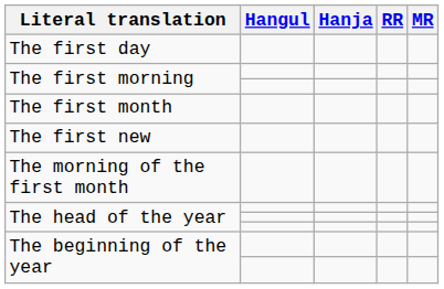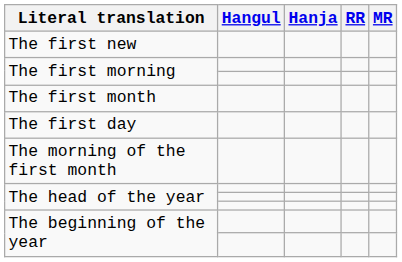 <table class="wikitable" style="width:50%;">
 <tr>
 <th>Literal translation</th>
 <th><a href='#'>Hangul</a></th>
 <th><a href='#'>Hanja</a></th>
 <th><a href='#'>RR</a></th>
 <th><a href='#'>MR</a></th>
 </tr>
 <tr>
-<td>The first day</td>
+<td>The first new</td>
 <td></td>
 <td></td>
 <td></td>
 <td></td>
 </tr>
 <tr>
 <td rowspan="2">The first morning</td>
 <td></td>
 <td></td>
 <td></td>
 <td></td>
 </tr>
 <tr>
 <td></td>
 <td></td>
 <td></td>
 <td></td>
 </tr>
 <tr>
 <td>The first month</td>
 <td></td>
 <td></td>
 <td></td>
 <td></td>
 </tr>
 <tr>
-<td>The first new</td>
+<td>The first day</td>
 <td></td>
 <td></td>
 <td></td>
 <td></td>
 </tr>
 <tr>
 <td>The morning of the first month</td>
 <td></td>
 <td></td>
 <td></td>
 <td></td>
 </tr>
 <tr>
 <td rowspan="3">The head of the year</td>
 <td></td>
 <td></td>
 <td></td>
 <td></td>
 </tr>
 <tr>
 <td></td>
 <td></td>
 <td></td>
 <td></td>
 </tr>
 <tr>
 <td></td>
 <td></td>
 <td></td>
 <td></td>
 </tr>
 <tr>
 <td rowspan="2">The beginning of the year</td>
 <td></td>
 <td></td>
 <td></td>
 <td></td>
 </tr>
 <tr>
 <td></td>
 <td></td>
 <td></td>
 <td></td>
 </tr>
 </table>
